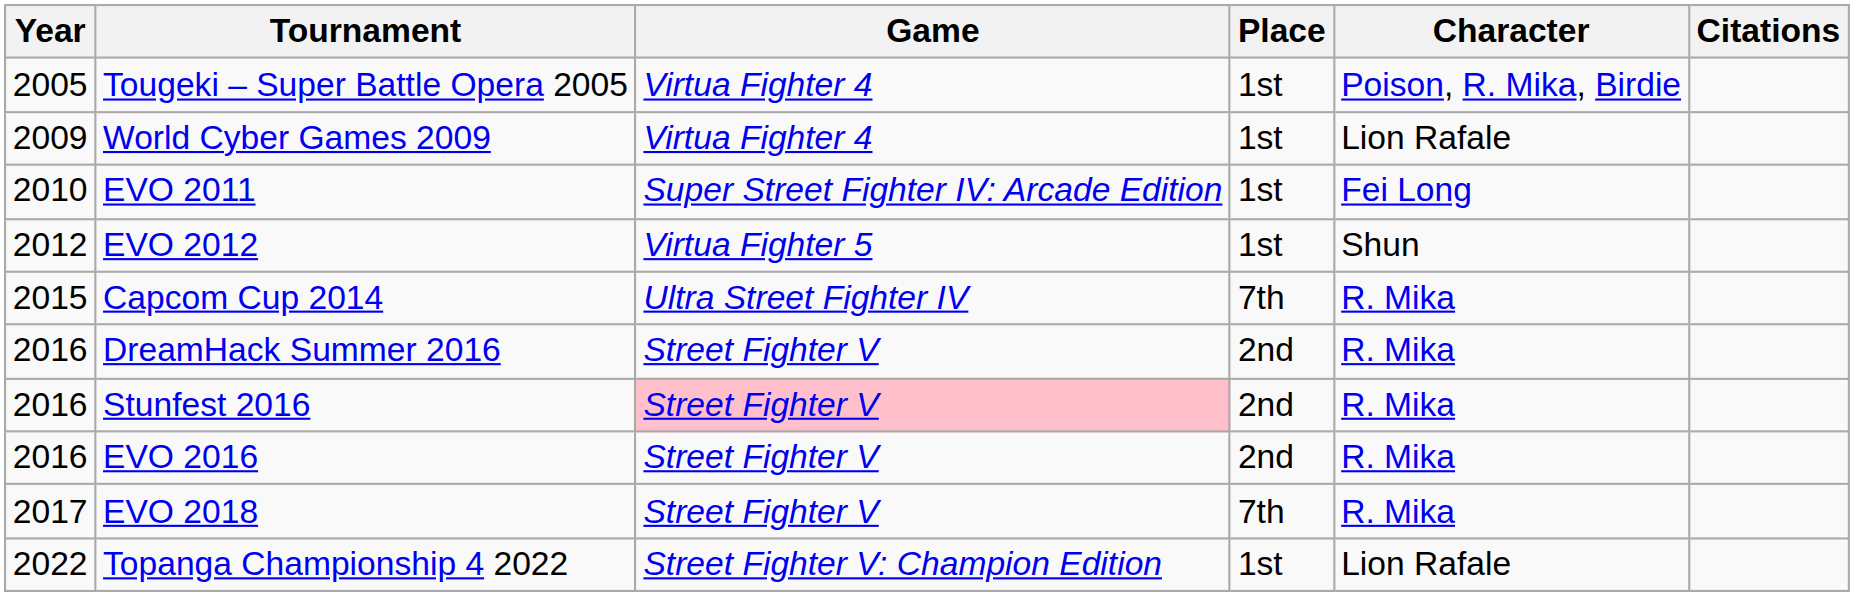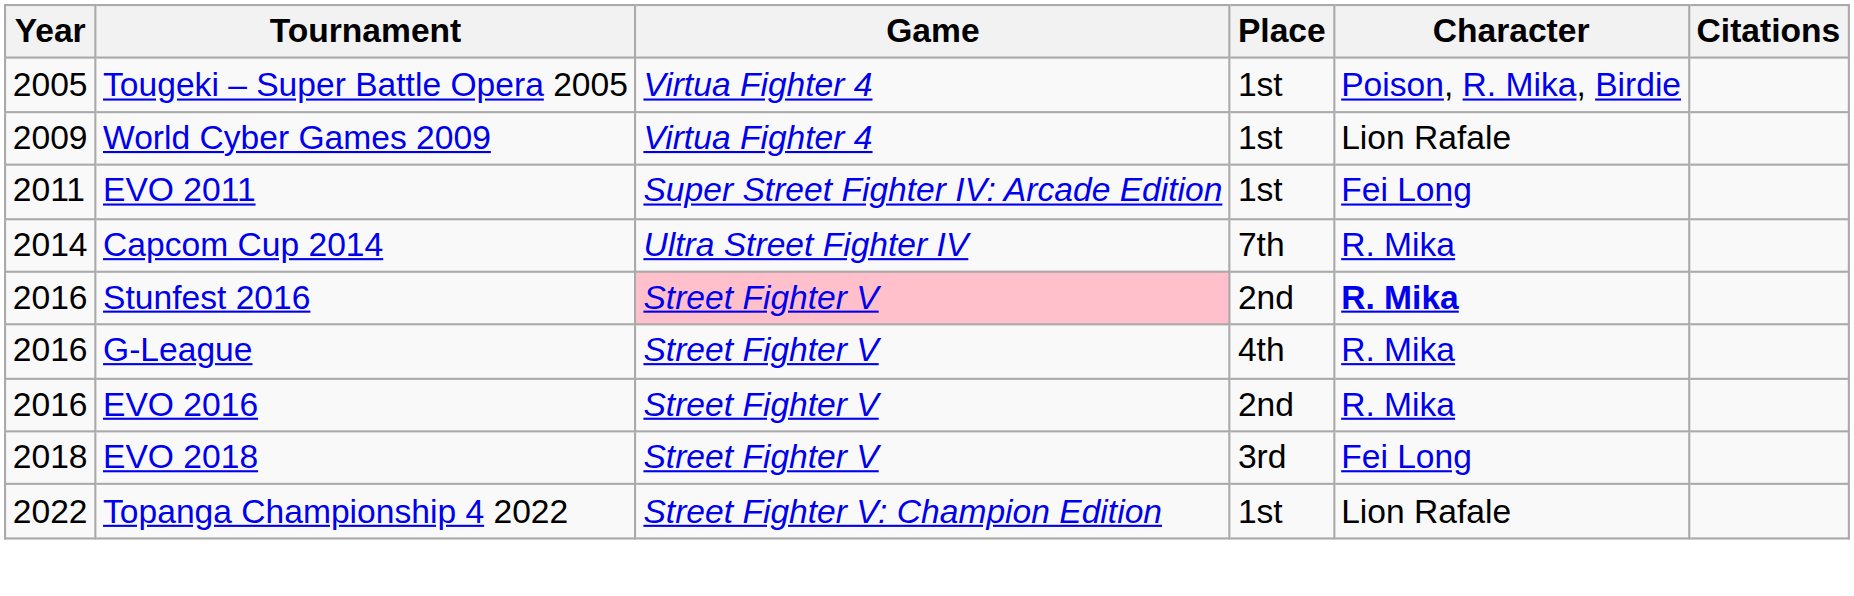 <table class="wikitable sortable">
 <tr>
 <th>Year</th>
 <th>Tournament</th>
 <th>Game</th>
 <th>Place</th>
 <th>Character</th>
 <th class="unsortable">Citations</th>
 </tr>
 <tr>
 <td>2005</td>
 <td> <a href='#'>Tougeki – Super Battle Opera</a> 2005</td>
 <td><em><a href='#'>Virtua Fighter 4</a></em></td>
 <td>1st</td>
 <td><a href='#'>Poison</a>, <a href='#'>R. Mika</a>, <a href='#'>Birdie</a></td>
 <td></td>
 </tr>
 <tr>
 <td>2009</td>
 <td> <a href='#'>World Cyber Games 2009</a></td>
 <td><em><a href='#'>Virtua Fighter 4</a></em></td>
 <td>1st</td>
 <td>Lion Rafale</td>
 <td></td>
 </tr>
 <tr>
-<td>2010</td>
+<td>2011</td>
 <td> <a href='#'>EVO 2011</a></td>
 <td><em><a href='#'>Super Street Fighter IV: Arcade Edition</a></em></td>
 <td>1st</td>
 <td><a href='#'>Fei Long</a></td>
 <td></td>
 </tr>
 <tr>
-<td>2012</td>
-<td> <a href='#'>EVO 2012</a></td>
-<td><em><a href='#'>Virtua Fighter 5</a></em></td>
-<td>1st</td>
-<td>Shun</td>
-<td></td>
-</tr>
-<tr>
-<td>2015</td>
+<td>2014</td>
 <td> <a href='#'>Capcom Cup 2014</a></td>
 <td><em><a href='#'>Ultra Street Fighter IV</a></em></td>
 <td>7th</td>
 <td><a href='#'>R. Mika</a></td>
 <td></td>
 </tr>
 <tr>
 <td>2016</td>
-<td> <a href='#'>DreamHack Summer 2016</a></td>
-<td><em><a href='#'>Street Fighter V</a></em></td>
+<td> <a href='#'>Stunfest 2016</a></td>
+<td style="background: pink;"><em><a href='#'>Street Fighter V</a></em></td>
 <td>2nd</td>
-<td><a href='#'>R. Mika</a></td>
+<td><strong><a href='#'>R. Mika</a></strong></td>
 <td></td>
 </tr>
 <tr>
 <td>2016</td>
-<td> <a href='#'>Stunfest 2016</a></td>
-<td style="background: pink;"><em><a href='#'>Street Fighter V</a></em></td>
-<td>2nd</td>
+<td> <a href='#'>G-League</a></td>
+<td><em><a href='#'>Street Fighter V</a></em></td>
+<td>4th</td>
 <td><a href='#'>R. Mika</a></td>
 <td></td>
 </tr>
 <tr>
 <td>2016</td>
 <td> <a href='#'>EVO 2016</a></td>
 <td><em><a href='#'>Street Fighter V</a></em></td>
 <td>2nd</td>
 <td><a href='#'>R. Mika</a></td>
 <td></td>
 </tr>
 <tr>
-<td>2017</td>
+<td>2018</td>
 <td> <a href='#'>EVO 2018</a></td>
 <td><em><a href='#'>Street Fighter V</a></em></td>
-<td>7th</td>
-<td><a href='#'>R. Mika</a></td>
+<td>3rd</td>
+<td><a href='#'>Fei Long</a></td>
 <td></td>
 </tr>
 <tr>
 <td>2022</td>
 <td> <a href='#'>Topanga Championship 4</a> 2022</td>
 <td><em><a href='#'>Street Fighter V: Champion Edition</a></em></td>
 <td>1st</td>
 <td>Lion Rafale</td>
 <td></td>
 </tr>
 </table>
